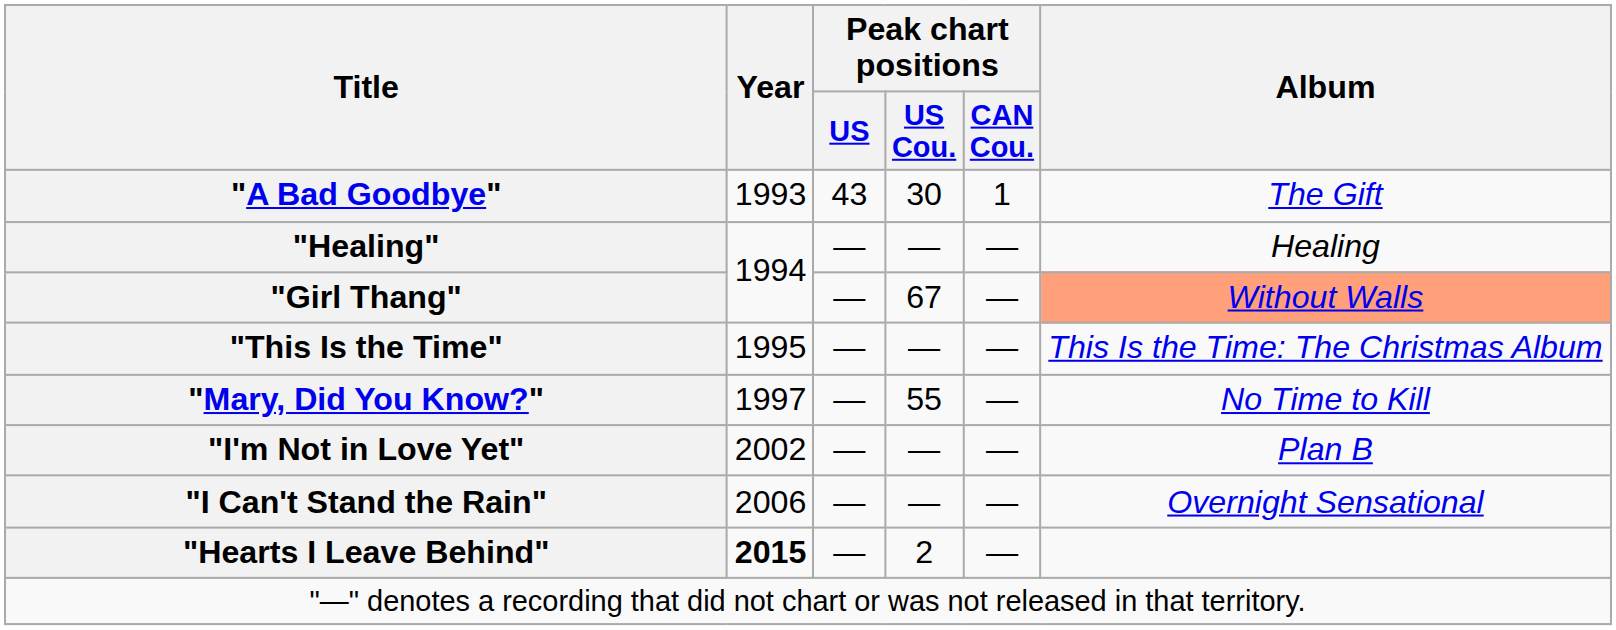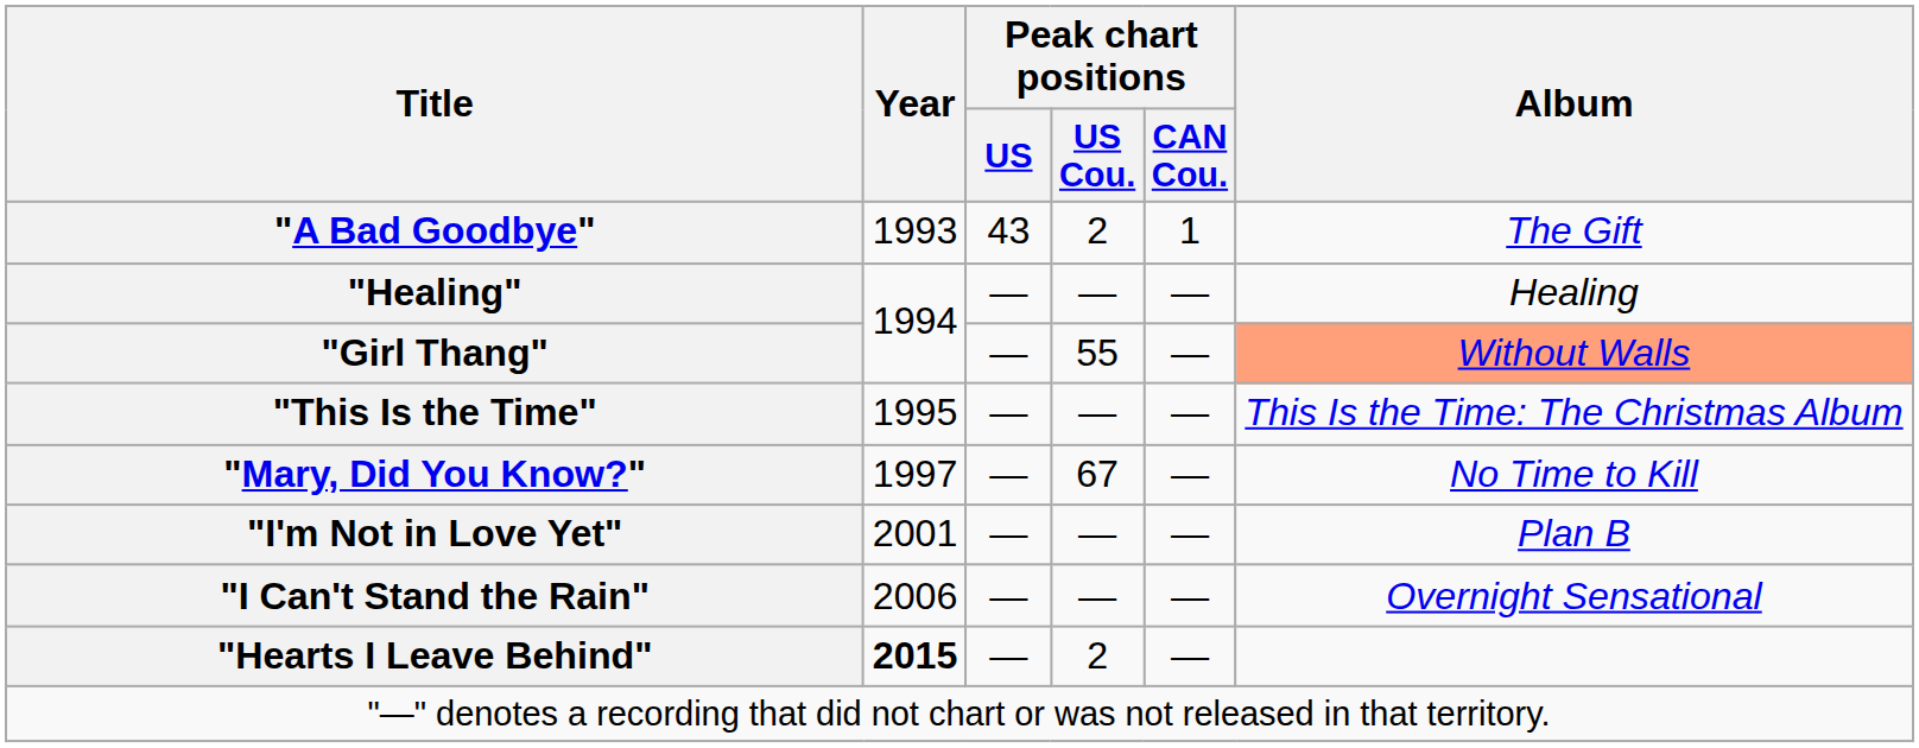 <table class="wikitable plainrowheaders" style="text-align:center;">
 <tr>
 <th scope="col" rowspan="2" style="width:22em;">Title</th>
 <th scope="col" rowspan="2">Year</th>
 <th scope="col" colspan="3">Peak chart<br>positions</th>
 <th scope="col" rowspan="2">Album</th>
 </tr>
 <tr>
 <th scope="col" style="width:2em;font-size:90%;"><a href='#'>US</a><br></th>
 <th scope="col" style="width:2em;font-size:90%;"><a href='#'>US<br>Cou.</a><br></th>
 <th scope="col" style="width:2em;font-size:90%;"><a href='#'>CAN<br>Cou.</a><br></th>
 </tr>
 <tr>
 <th scope="row">"<a href='#'>A Bad Goodbye</a>"<br></th>
 <td>1993</td>
 <td>43</td>
-<td>30</td>
+<td>2</td>
 <td>1</td>
 <td><em><a href='#'>The Gift</a></em></td>
 </tr>
 <tr>
 <th scope="row">"Healing"<br></th>
 <td rowspan="2">1994</td>
 <td>—</td>
 <td>—</td>
 <td>—</td>
 <td><em>Healing</em></td>
 </tr>
 <tr>
 <th scope="row">"Girl Thang"<br></th>
 <td>—</td>
-<td>67</td>
+<td>55</td>
 <td>—</td>
 <td style="background: lightsalmon;"><em><a href='#'>Without Walls</a></em></td>
 </tr>
 <tr>
 <th scope="row">"This Is the Time"<br></th>
 <td>1995</td>
 <td>—</td>
 <td>—</td>
 <td>—</td>
 <td><em><a href='#'>This Is the Time: The Christmas Album</a></em></td>
 </tr>
 <tr>
 <th scope="row">"<a href='#'>Mary, Did You Know?</a>"<br></th>
 <td>1997</td>
 <td>—</td>
-<td>55</td>
+<td>67</td>
 <td>—</td>
 <td><em><a href='#'>No Time to Kill</a></em></td>
 </tr>
 <tr>
 <th scope="row">"I'm Not in Love Yet"<br></th>
-<td>2002</td>
+<td>2001</td>
 <td>—</td>
 <td>—</td>
 <td>—</td>
 <td><em><a href='#'>Plan B</a></em></td>
 </tr>
 <tr>
 <th scope="row">"I Can't Stand the Rain"<br></th>
 <td>2006</td>
 <td>—</td>
 <td>—</td>
 <td>—</td>
 <td><em><a href='#'>Overnight Sensational</a></em></td>
 </tr>
 <tr>
 <th scope="row">"Hearts I Leave Behind"<br></th>
 <td><strong>2015</strong></td>
 <td>—</td>
 <td>2</td>
 <td>—</td>
 <td></td>
 </tr>
 <tr>
 <td colspan="6" style="font-size:90%">"—" denotes a recording that did not chart or was not released in that territory.</td>
 </tr>
 </table>
